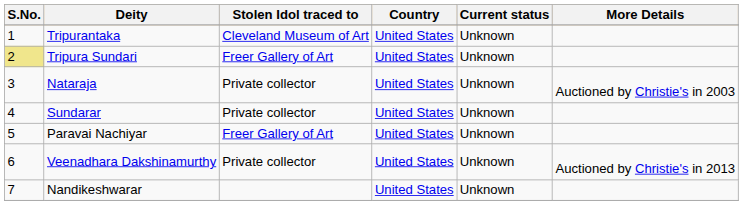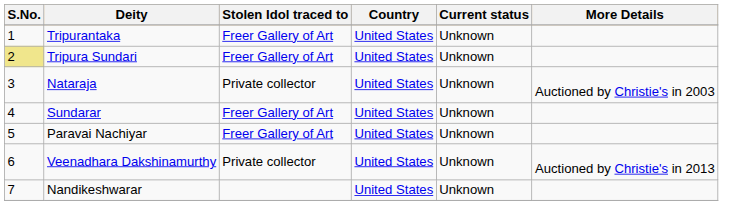 <table class="wikitable" sortable>
 <tr style="background:#FFC569">
 <th scope="col">S.No.</th>
 <th scope="col">Deity</th>
 <th scope="col">Stolen Idol traced to</th>
 <th scope="col">Country</th>
 <th scope="col">Current status</th>
 <th scope="col">More Details</th>
 </tr>
 <tr align="center">
 </tr>
 <tr style="background:#ffe;">
 </tr>
 <tr>
 <td>1</td>
 <td><a href='#'>Tripurantaka</a></td>
-<td><a href='#'>Cleveland Museum of Art</a></td>
+<td><a href='#'>Freer Gallery of Art</a></td>
 <td><a href='#'>United States</a></td>
 <td>Unknown</td>
 <td></td>
 </tr>
 <tr>
 <td style="background: khaki;">2</td>
 <td><a href='#'>Tripura Sundari</a></td>
 <td><a href='#'>Freer Gallery of Art</a></td>
 <td><a href='#'>United States</a></td>
 <td>Unknown</td>
 <td></td>
 </tr>
 <tr>
 <td>3</td>
 <td><a href='#'>Nataraja</a></td>
 <td>Private collector</td>
 <td><a href='#'>United States</a></td>
 <td>Unknown</td>
 <td><br>Auctioned by <a href='#'>Christie's</a> in 2003</td>
 </tr>
 <tr>
 <td>4</td>
 <td><a href='#'>Sundarar</a></td>
-<td>Private collector</td>
+<td><a href='#'>Freer Gallery of Art</a></td>
 <td><a href='#'>United States</a></td>
 <td>Unknown</td>
 <td></td>
 </tr>
 <tr>
 <td>5</td>
 <td>Paravai Nachiyar</td>
 <td><a href='#'>Freer Gallery of Art</a></td>
 <td><a href='#'>United States</a></td>
 <td>Unknown</td>
 <td></td>
 </tr>
 <tr>
 <td>6</td>
 <td><a href='#'>Veenadhara Dakshinamurthy</a></td>
 <td>Private collector</td>
 <td><a href='#'>United States</a></td>
 <td>Unknown</td>
 <td><br>Auctioned by <a href='#'>Christie's</a> in 2013</td>
 </tr>
 <tr>
 <td>7</td>
 <td>Nandikeshwarar</td>
 <td></td>
 <td><a href='#'>United States</a></td>
 <td>Unknown</td>
 <td></td>
 </tr>
 <tr>
 </tr>
 </table>
